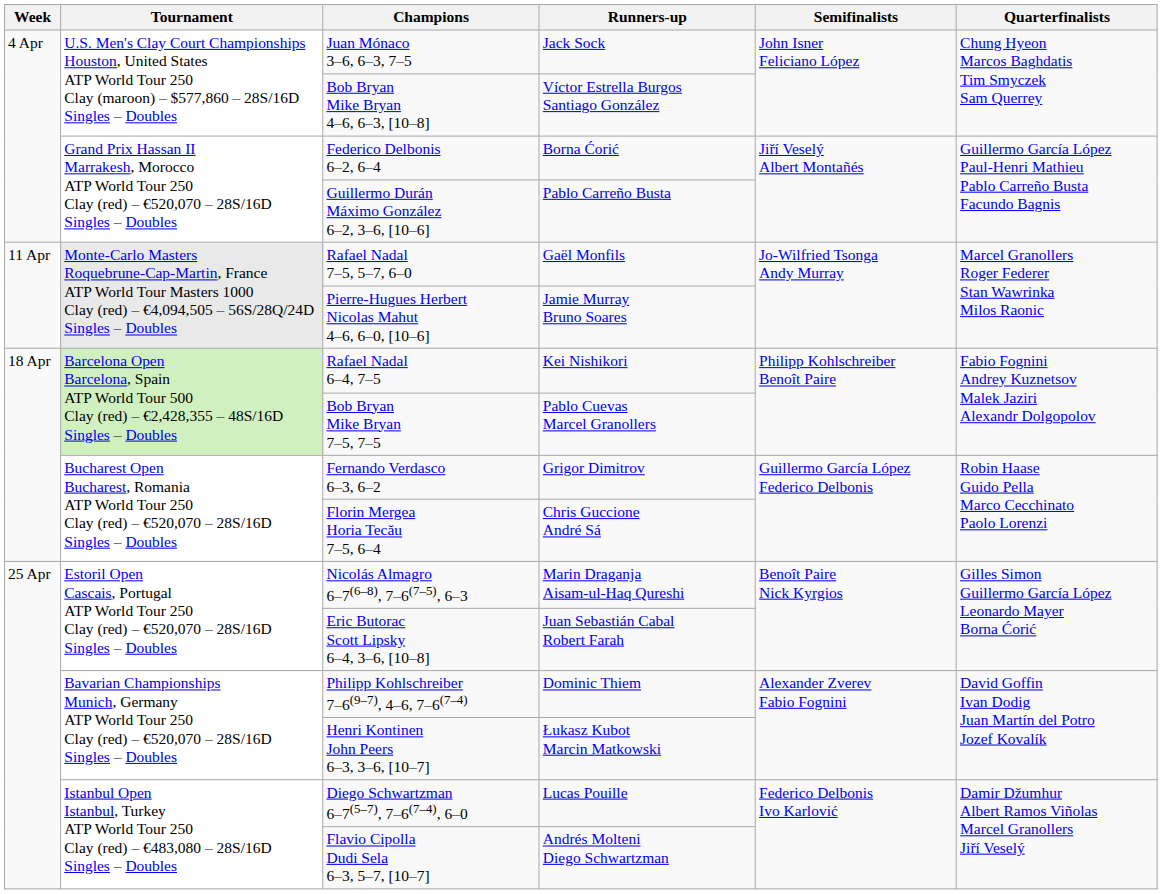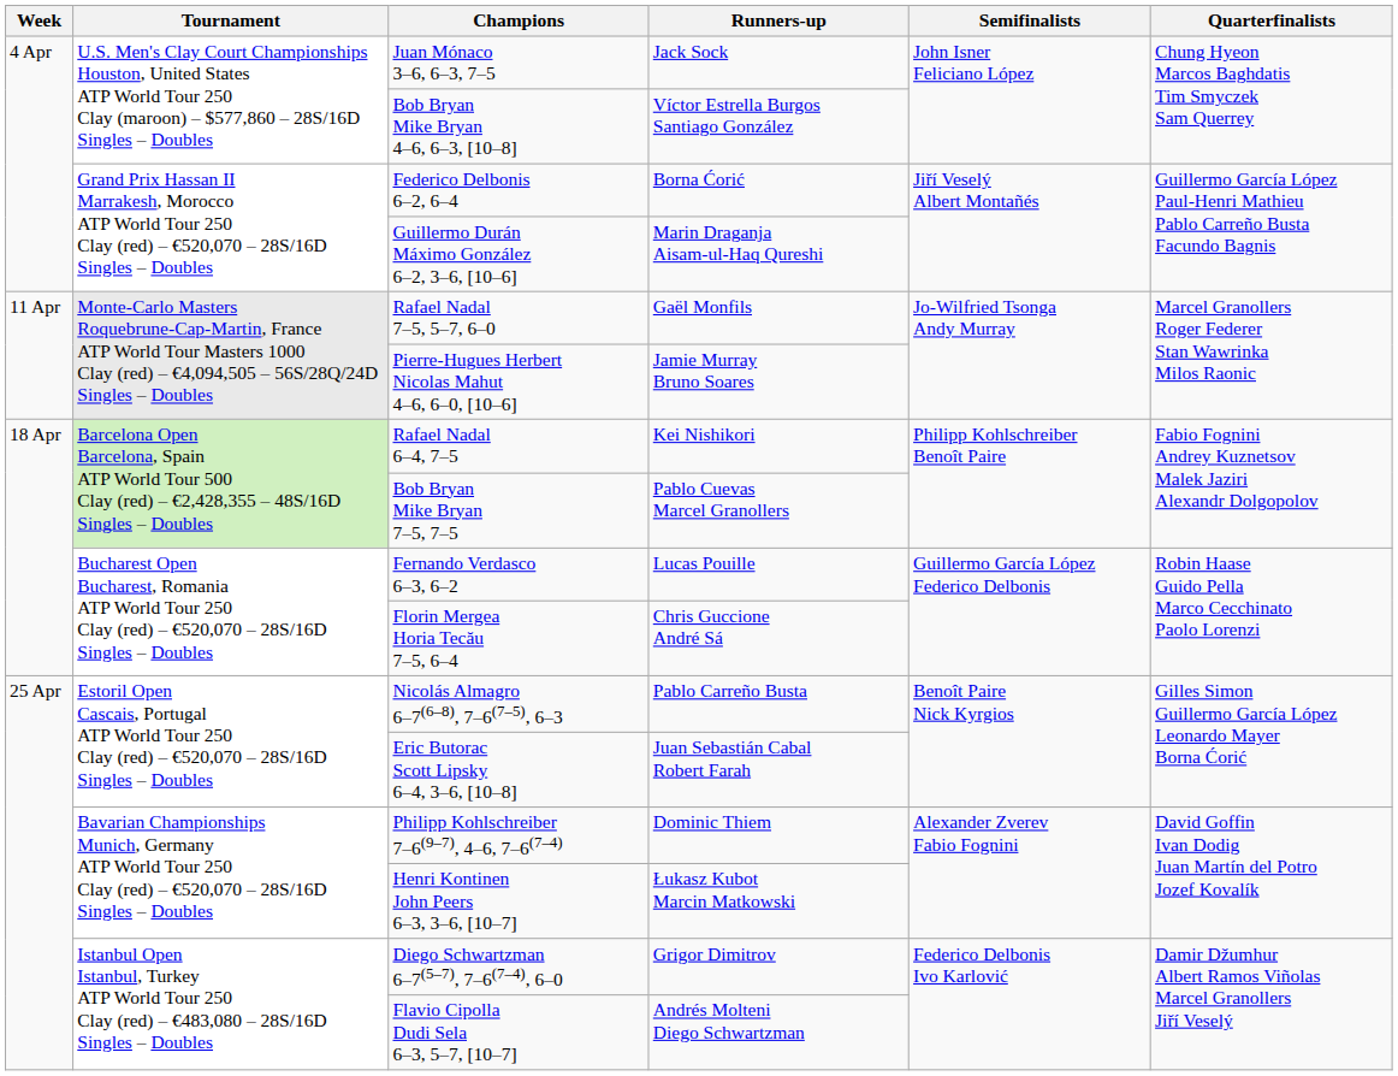 <table class=wikitable style=font-size:95%>
 <tr>
 <th style="width:48px;">Week</th>
 <th style="width:250px;">Tournament</th>
 <th style="width:205px;">Champions</th>
 <th style="width:205px;">Runners-up</th>
 <th style="width:190px;">Semifinalists</th>
 <th style="width:190px;">Quarterfinalists</th>
 </tr>
 <tr valign=top>
 <td rowspan=4>4 Apr</td>
 <td style="background:#ffffff;" rowspan=2><a href='#'>U.S. Men's Clay Court Championships</a><br> <a href='#'>Houston</a>, United States<br>ATP World Tour 250<br>Clay (maroon) – $577,860 – 28S/16D<br><a href='#'>Singles</a> – <a href='#'>Doubles</a></td>
 <td> <a href='#'>Juan Mónaco</a> <br> 3–6, 6–3, 7–5</td>
 <td> <a href='#'>Jack Sock</a></td>
 <td rowspan=2> <a href='#'>John Isner</a> <br>  <a href='#'>Feliciano López</a></td>
 <td rowspan=2> <a href='#'>Chung Hyeon</a> <br>  <a href='#'>Marcos Baghdatis</a> <br>  <a href='#'>Tim Smyczek</a> <br>  <a href='#'>Sam Querrey</a></td>
 </tr>
 <tr valign=top>
 <td> <a href='#'>Bob Bryan</a> <br>  <a href='#'>Mike Bryan</a> <br> 4–6, 6–3, [10–8]</td>
 <td> <a href='#'>Víctor Estrella Burgos</a> <br>  <a href='#'>Santiago González</a></td>
 </tr>
 <tr valign=top>
 <td style="background:#ffffff;" rowspan=2><a href='#'>Grand Prix Hassan II</a><br> <a href='#'>Marrakesh</a>, Morocco<br>ATP World Tour 250<br>Clay (red) – €520,070 – 28S/16D<br><a href='#'>Singles</a> – <a href='#'>Doubles</a></td>
 <td> <a href='#'>Federico Delbonis</a> <br> 6–2, 6–4</td>
 <td> <a href='#'>Borna Ćorić</a></td>
 <td rowspan=2> <a href='#'>Jiří Veselý</a> <br>  <a href='#'>Albert Montañés</a></td>
 <td rowspan=2> <a href='#'>Guillermo García López</a> <br>  <a href='#'>Paul-Henri Mathieu</a> <br>  <a href='#'>Pablo Carreño Busta</a> <br>  <a href='#'>Facundo Bagnis</a></td>
 </tr>
 <tr valign=top>
 <td> <a href='#'>Guillermo Durán</a> <br>  <a href='#'>Máximo González</a><br> 6–2, 3–6, [10–6]</td>
-<td> <a href='#'>Pablo Carreño Busta</a></td>
+<td> <a href='#'>Marin Draganja</a> <br>  <a href='#'>Aisam-ul-Haq Qureshi</a></td>
 </tr>
 <tr valign=top>
 <td rowspan=2>11 Apr</td>
 <td style=background:#E9E9E9 rowspan=2><a href='#'>Monte-Carlo Masters</a><br> <a href='#'>Roquebrune-Cap-Martin</a>, France<br>ATP World Tour Masters 1000<br>Clay (red) – €4,094,505 – 56S/28Q/24D<br> <a href='#'>Singles</a> – <a href='#'>Doubles</a></td>
 <td> <a href='#'>Rafael Nadal</a> <br> 7–5, 5–7, 6–0</td>
 <td> <a href='#'>Gaël Monfils</a></td>
 <td rowspan=2> <a href='#'>Jo-Wilfried Tsonga</a> <br> <a href='#'>Andy Murray</a></td>
 <td rowspan=2> <a href='#'>Marcel Granollers</a> <br>  <a href='#'>Roger Federer</a> <br>  <a href='#'>Stan Wawrinka</a> <br>  <a href='#'>Milos Raonic</a></td>
 </tr>
 <tr valign=top>
 <td> <a href='#'>Pierre-Hugues Herbert</a> <br>  <a href='#'>Nicolas Mahut</a> <br> 4–6, 6–0, [10–6]</td>
 <td> <a href='#'>Jamie Murray</a> <br>  <a href='#'>Bruno Soares</a></td>
 </tr>
 <tr valign=top>
 <td rowspan=4>18 Apr</td>
 <td style=background:#d0f0c0 rowspan=2><a href='#'>Barcelona Open</a><br> <a href='#'>Barcelona</a>, Spain<br>ATP World Tour 500<br>Clay (red) – €2,428,355 – 48S/16D<br><a href='#'>Singles</a> – <a href='#'>Doubles</a></td>
 <td> <a href='#'>Rafael Nadal</a> <br> 6–4, 7–5</td>
 <td> <a href='#'>Kei Nishikori</a></td>
 <td rowspan=2> <a href='#'>Philipp Kohlschreiber</a> <br>  <a href='#'>Benoît Paire</a></td>
 <td rowspan=2> <a href='#'>Fabio Fognini</a> <br>  <a href='#'>Andrey Kuznetsov</a> <br>  <a href='#'>Malek Jaziri</a> <br>  <a href='#'>Alexandr Dolgopolov</a></td>
 </tr>
 <tr valign=top>
 <td> <a href='#'>Bob Bryan</a> <br>  <a href='#'>Mike Bryan</a> <br> 7–5, 7–5</td>
 <td> <a href='#'>Pablo Cuevas</a> <br>  <a href='#'>Marcel Granollers</a></td>
 </tr>
 <tr valign=top>
 <td style="background:#ffffff;" rowspan=2><a href='#'>Bucharest Open</a><br> <a href='#'>Bucharest</a>, Romania<br>ATP World Tour 250<br>Clay (red) – €520,070 – 28S/16D<br> <a href='#'>Singles</a> – <a href='#'>Doubles</a></td>
 <td> <a href='#'>Fernando Verdasco</a> <br> 6–3, 6–2</td>
-<td> <a href='#'>Grigor Dimitrov</a></td>
+<td> <a href='#'>Lucas Pouille</a></td>
 <td rowspan=2> <a href='#'>Guillermo García López</a> <br>  <a href='#'>Federico Delbonis</a></td>
 <td rowspan=2> <a href='#'>Robin Haase</a> <br>  <a href='#'>Guido Pella</a> <br>  <a href='#'>Marco Cecchinato</a> <br>  <a href='#'>Paolo Lorenzi</a></td>
 </tr>
 <tr valign=top>
 <td> <a href='#'>Florin Mergea</a> <br>  <a href='#'>Horia Tecău</a> <br>7–5, 6–4</td>
 <td> <a href='#'>Chris Guccione</a> <br> <a href='#'>André Sá</a></td>
 </tr>
 <tr valign=top>
 <td rowspan=6>25 Apr</td>
 <td style=background:#fff rowspan=2><a href='#'>Estoril Open</a><br> <a href='#'>Cascais</a>, Portugal<br>ATP World Tour 250<br>Clay (red) – €520,070 – 28S/16D<br> <a href='#'>Singles</a> – <a href='#'>Doubles</a></td>
 <td> <a href='#'>Nicolás Almagro</a> <br>6–7<sup>(6–8)</sup>, 7–6<sup>(7–5)</sup>, 6–3</td>
-<td> <a href='#'>Marin Draganja</a> <br>  <a href='#'>Aisam-ul-Haq Qureshi</a></td>
+<td> <a href='#'>Pablo Carreño Busta</a></td>
 <td rowspan=2> <a href='#'>Benoît Paire</a> <br>  <a href='#'>Nick Kyrgios</a></td>
 <td rowspan=2> <a href='#'>Gilles Simon</a> <br>  <a href='#'>Guillermo García López</a> <br>  <a href='#'>Leonardo Mayer</a> <br>  <a href='#'>Borna Ćorić</a></td>
 </tr>
 <tr valign=top>
 <td> <a href='#'>Eric Butorac</a> <br>  <a href='#'>Scott Lipsky</a> <br>6–4, 3–6, [10–8]</td>
 <td> <a href='#'>Juan Sebastián Cabal</a><br> <a href='#'>Robert Farah</a></td>
 </tr>
 <tr valign=top>
 <td style=background:#fff rowspan=2><a href='#'>Bavarian Championships</a><br> <a href='#'>Munich</a>, Germany<br>ATP World Tour 250<br>Clay (red) – €520,070 – 28S/16D<br> <a href='#'>Singles</a> – <a href='#'>Doubles</a></td>
 <td> <a href='#'>Philipp Kohlschreiber</a><br>7–6<sup>(9–7)</sup>, 4–6, 7–6<sup>(7–4)</sup></td>
 <td> <a href='#'>Dominic Thiem</a></td>
 <td rowspan=2> <a href='#'>Alexander Zverev</a> <br>  <a href='#'>Fabio Fognini</a></td>
 <td rowspan=2> <a href='#'>David Goffin</a> <br>  <a href='#'>Ivan Dodig</a> <br>  <a href='#'>Juan Martín del Potro</a> <br>  <a href='#'>Jozef Kovalík</a></td>
 </tr>
 <tr valign=top>
 <td> <a href='#'>Henri Kontinen</a><br> <a href='#'>John Peers</a><br>6–3, 3–6, [10–7]</td>
 <td> <a href='#'>Łukasz Kubot</a> <br>  <a href='#'>Marcin Matkowski</a></td>
 </tr>
 <tr valign=top>
 <td style=background:#fff rowspan=2><a href='#'>Istanbul Open</a><br> <a href='#'>Istanbul</a>, Turkey<br>ATP World Tour 250<br>Clay (red) – €483,080 – 28S/16D<br> <a href='#'>Singles</a> – <a href='#'>Doubles</a></td>
 <td> <a href='#'>Diego Schwartzman</a><br>6–7<sup>(5–7)</sup>, 7–6<sup>(7–4)</sup>, 6–0</td>
-<td> <a href='#'>Lucas Pouille</a></td>
+<td> <a href='#'>Grigor Dimitrov</a></td>
 <td rowspan=2> <a href='#'>Federico Delbonis</a> <br>  <a href='#'>Ivo Karlović</a></td>
 <td rowspan=2> <a href='#'>Damir Džumhur</a> <br>  <a href='#'>Albert Ramos Viñolas</a> <br>  <a href='#'>Marcel Granollers</a> <br>  <a href='#'>Jiří Veselý</a></td>
 </tr>
 <tr valign=top>
 <td> <a href='#'>Flavio Cipolla</a><br> <a href='#'>Dudi Sela</a><br>6–3, 5–7, [10–7]</td>
 <td> <a href='#'>Andrés Molteni</a><br> <a href='#'>Diego Schwartzman</a></td>
 </tr>
 </table>
